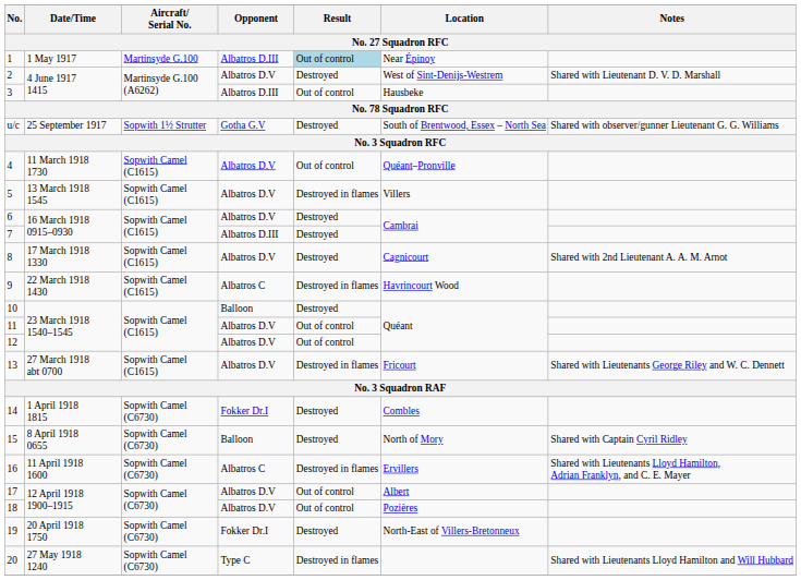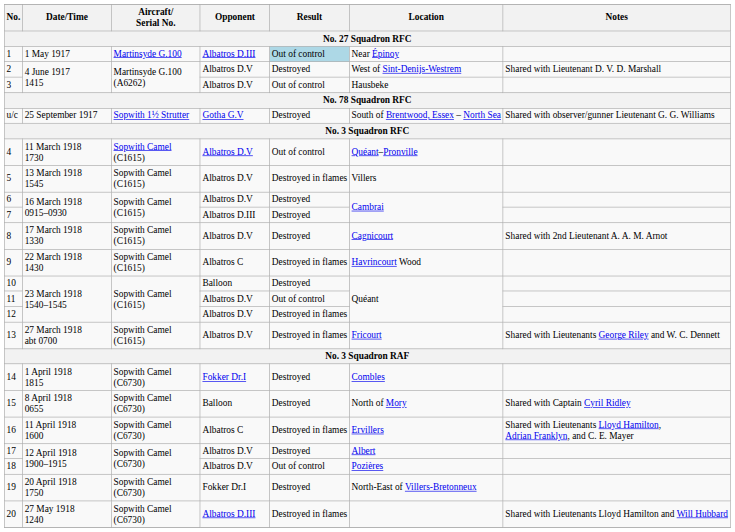 <table class="wikitable" style="font-size:90%;">
 <tr>
 </tr>
 <tr>
 <th>No.</th>
 <th width="130">Date/Time</th>
 <th width="130">Aircraft/<br>Serial No.</th>
 <th width="100">Opponent</th>
 <th>Result</th>
 <th>Location</th>
 <th>Notes</th>
 </tr>
 <tr>
 <th colspan="7">No. 27 Squadron RFC</th>
 </tr>
 <tr>
 <td>1</td>
 <td>1 May 1917</td>
 <td><a href='#'>Martinsyde G.100</a></td>
 <td><a href='#'>Albatros D.III</a></td>
 <td style="background: lightblue;">Out of control</td>
 <td>Near <a href='#'>Épinoy</a></td>
 <td></td>
 </tr>
 <tr>
 <td>2</td>
 <td rowspan="2">4 June 1917<br>1415</td>
 <td rowspan="2">Martinsyde G.100<br>(A6262)</td>
 <td>Albatros D.V</td>
 <td>Destroyed</td>
 <td>West of <a href='#'>Sint-Denijs-Westrem</a></td>
 <td>Shared with Lieutenant D. V. D. Marshall</td>
 </tr>
 <tr>
 <td>3</td>
-<td>Albatros D.III</td>
+<td>Albatros D.V</td>
 <td>Out of control</td>
 <td>Hausbeke</td>
 <td></td>
 </tr>
 <tr>
 <th colspan="7">No. 78 Squadron RFC</th>
 </tr>
 <tr>
 <td>u/c</td>
 <td>25 September 1917</td>
 <td><a href='#'>Sopwith 1½ Strutter</a></td>
 <td><a href='#'>Gotha G.V</a></td>
 <td>Destroyed</td>
 <td>South of <a href='#'>Brentwood, Essex</a> – <a href='#'>North Sea</a></td>
 <td>Shared with observer/gunner Lieutenant G. G. Williams</td>
 </tr>
 <tr>
 <th colspan="7">No. 3 Squadron RFC</th>
 </tr>
 <tr>
 <td>4</td>
 <td>11 March 1918<br>1730</td>
 <td><a href='#'>Sopwith Camel</a><br>(C1615)</td>
 <td><a href='#'>Albatros D.V</a></td>
 <td>Out of control</td>
 <td><a href='#'>Quéant</a>–<a href='#'>Pronville</a></td>
 <td></td>
 </tr>
 <tr>
 <td>5</td>
 <td>13 March 1918<br>1545</td>
 <td>Sopwith Camel<br>(C1615)</td>
 <td>Albatros D.V</td>
 <td>Destroyed in flames</td>
 <td>Villers</td>
 <td></td>
 </tr>
 <tr>
 <td>6</td>
 <td rowspan="2">16 March 1918<br>0915–0930</td>
 <td rowspan="2">Sopwith Camel<br>(C1615)</td>
 <td>Albatros D.V</td>
 <td>Destroyed</td>
 <td rowspan="2"><a href='#'>Cambrai</a></td>
 <td></td>
 </tr>
 <tr>
 <td>7</td>
 <td>Albatros D.III</td>
 <td>Destroyed</td>
 <td></td>
 </tr>
 <tr>
 <td>8</td>
 <td>17 March 1918<br>1330</td>
 <td>Sopwith Camel<br>(C1615)</td>
 <td>Albatros D.V</td>
 <td>Destroyed</td>
 <td><a href='#'>Cagnicourt</a></td>
 <td>Shared with 2nd Lieutenant A. A. M. Arnot</td>
 </tr>
 <tr>
 <td>9</td>
 <td>22 March 1918<br>1430</td>
 <td>Sopwith Camel<br>(C1615)</td>
 <td>Albatros C</td>
 <td>Destroyed in flames</td>
 <td><a href='#'>Havrincourt</a> Wood</td>
 <td></td>
 </tr>
 <tr>
 <td>10</td>
 <td rowspan="3">23 March 1918<br>1540–1545</td>
 <td rowspan="3">Sopwith Camel<br>(C1615)</td>
 <td>Balloon</td>
 <td>Destroyed</td>
 <td rowspan="3">Quéant</td>
 <td></td>
 </tr>
 <tr>
 <td>11</td>
 <td>Albatros D.V</td>
 <td>Out of control</td>
 <td></td>
 </tr>
 <tr>
 <td>12</td>
 <td>Albatros D.V</td>
-<td>Out of control</td>
+<td>Destroyed in flames</td>
 <td></td>
 </tr>
 <tr>
 <td>13</td>
 <td>27 March 1918<br>abt 0700</td>
 <td>Sopwith Camel<br>(C1615)</td>
 <td>Albatros D.V</td>
 <td>Destroyed in flames</td>
 <td><a href='#'>Fricourt</a></td>
 <td>Shared with Lieutenants <a href='#'>George Riley</a> and W. C. Dennett</td>
 </tr>
 <tr>
 <th colspan="7">No. 3 Squadron RAF</th>
 </tr>
 <tr>
 <td>14</td>
 <td>1 April 1918<br>1815</td>
 <td>Sopwith Camel<br>(C6730)</td>
 <td><a href='#'>Fokker Dr.I</a></td>
 <td>Destroyed</td>
 <td><a href='#'>Combles</a></td>
 <td></td>
 </tr>
 <tr>
 <td>15</td>
 <td>8 April 1918<br>0655</td>
 <td>Sopwith Camel<br>(C6730)</td>
 <td>Balloon</td>
 <td>Destroyed</td>
 <td>North of <a href='#'>Mory</a></td>
 <td>Shared with Captain <a href='#'>Cyril Ridley</a></td>
 </tr>
 <tr>
 <td>16</td>
 <td>11 April 1918<br>1600</td>
 <td>Sopwith Camel<br>(C6730)</td>
 <td>Albatros C</td>
 <td>Destroyed in flames</td>
 <td><a href='#'>Ervillers</a></td>
 <td>Shared with Lieutenants <a href='#'>Lloyd Hamilton</a>,<br><a href='#'>Adrian Franklyn</a>, and C. E. Mayer</td>
 </tr>
 <tr>
 <td>17</td>
 <td rowspan="2">12 April 1918<br>1900–1915</td>
 <td rowspan="2">Sopwith Camel<br>(C6730)</td>
 <td>Albatros D.V</td>
-<td>Out of control</td>
+<td>Destroyed</td>
 <td><a href='#'>Albert</a></td>
 <td></td>
 </tr>
 <tr>
 <td>18</td>
 <td>Albatros D.V</td>
 <td>Out of control</td>
 <td><a href='#'>Pozières</a></td>
 <td></td>
 </tr>
 <tr>
 <td>19</td>
 <td>20 April 1918<br>1750</td>
 <td>Sopwith Camel<br>(C6730)</td>
 <td>Fokker Dr.I</td>
 <td>Destroyed</td>
 <td>North-East of <a href='#'>Villers-Bretonneux</a></td>
 <td></td>
 </tr>
 <tr>
 <td>20</td>
 <td>27 May 1918<br>1240</td>
 <td>Sopwith Camel<br>(C6730)</td>
-<td>Type C</td>
+<td><a href='#'>Albatros D.III</a></td>
 <td>Destroyed in flames</td>
 <td></td>
 <td>Shared with Lieutenants Lloyd Hamilton and <a href='#'>Will Hubbard</a></td>
 </tr>
 <tr>
 </tr>
 </table>
